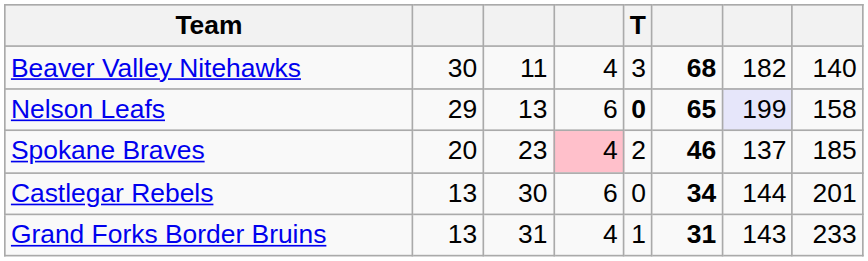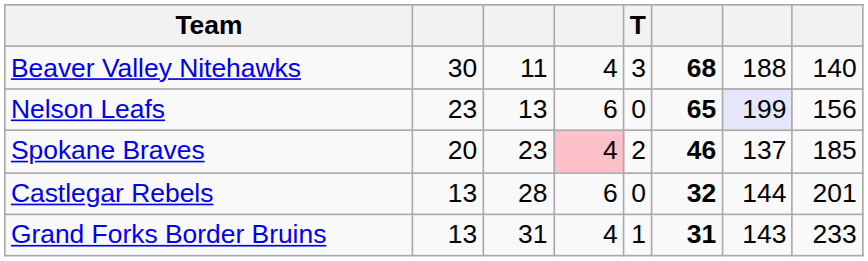 <table class="wikitable sortable" style="text-align: right">
 <tr>
 <th style="width:15em">Team</th>
 <th style="width:2.2em"></th>
 <th style="width:2.2em"></th>
 <th style="width:2.2em"></th>
 <th>T</th>
 <th style="width:2.2em"></th>
 <th style="width:2.2em"></th>
 <th style="width:2.2em"></th>
 </tr>
 <tr>
 <td align="left"><a href='#'>Beaver Valley Nitehawks</a></td>
 <td>30</td>
 <td>11</td>
 <td>4</td>
 <td>3</td>
 <td><strong>68</strong></td>
-<td>182</td>
+<td>188</td>
 <td>140</td>
 </tr>
 <tr>
 <td align="left"><a href='#'>Nelson Leafs</a></td>
-<td>29</td>
+<td>23</td>
 <td>13</td>
 <td>6</td>
-<td><strong>0</strong></td>
+<td>0</td>
 <td><strong>65</strong></td>
 <td style="background: lavender;">199</td>
-<td>158</td>
+<td>156</td>
 </tr>
 <tr>
 <td align="left"><a href='#'>Spokane Braves</a></td>
 <td>20</td>
 <td>23</td>
 <td style="background: pink;">4</td>
 <td>2</td>
 <td><strong>46</strong></td>
 <td>137</td>
 <td>185</td>
 </tr>
 <tr>
 <td align="left"><a href='#'>Castlegar Rebels</a></td>
 <td>13</td>
-<td>30</td>
+<td>28</td>
 <td>6</td>
 <td>0</td>
-<td><strong>34</strong></td>
+<td><strong>32</strong></td>
 <td>144</td>
 <td>201</td>
 </tr>
 <tr>
 <td align="left"><a href='#'>Grand Forks Border Bruins</a></td>
 <td>13</td>
 <td>31</td>
 <td>4</td>
 <td>1</td>
 <td><strong>31</strong></td>
 <td>143</td>
 <td>233</td>
 </tr>
 </table>
